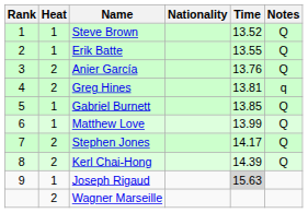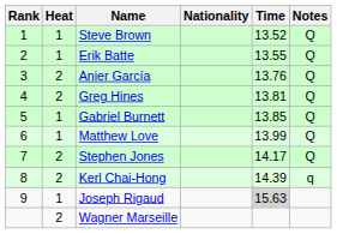 <table class="wikitable sortable" style="text-align:center; font-size:95%">
 <tr>
 <th>Rank</th>
 <th>Heat</th>
 <th>Name</th>
 <th>Nationality</th>
 <th>Time</th>
 <th>Notes</th>
 </tr>
 <tr bgcolor=ccffcc>
 <td>1</td>
 <td>1</td>
 <td align=left><a href='#'>Steve Brown</a></td>
 <td align=left></td>
 <td>13.52</td>
 <td>Q</td>
 </tr>
 <tr bgcolor=ccffcc>
 <td>2</td>
 <td>1</td>
 <td align=left><a href='#'>Erik Batte</a></td>
 <td align=left></td>
 <td>13.55</td>
 <td>Q</td>
 </tr>
 <tr bgcolor=ccffcc>
 <td>3</td>
 <td>2</td>
 <td align=left><a href='#'>Anier García</a></td>
 <td align=left></td>
 <td>13.76</td>
 <td>Q</td>
 </tr>
 <tr bgcolor=ccffcc>
 <td>4</td>
 <td>2</td>
 <td align=left><a href='#'>Greg Hines</a></td>
 <td align=left></td>
 <td>13.81</td>
-<td>q</td>
+<td>Q</td>
 </tr>
 <tr bgcolor=ccffcc>
 <td>5</td>
 <td>1</td>
 <td align=left><a href='#'>Gabriel Burnett</a></td>
 <td align=left></td>
 <td>13.85</td>
 <td>Q</td>
 </tr>
 <tr bgcolor=ddffdd>
 <td>6</td>
 <td>1</td>
 <td align=left><a href='#'>Matthew Love</a></td>
 <td align=left></td>
 <td>13.99</td>
 <td>Q</td>
 </tr>
 <tr bgcolor=ccffcc>
 <td>7</td>
 <td>2</td>
 <td align=left><a href='#'>Stephen Jones</a></td>
 <td align=left></td>
 <td>14.17</td>
 <td>Q</td>
 </tr>
 <tr bgcolor=ddffdd>
 <td>8</td>
 <td>2</td>
 <td align=left><a href='#'>Kerl Chai-Hong</a></td>
 <td align=left></td>
 <td>14.39</td>
-<td>Q</td>
+<td>q</td>
 </tr>
 <tr>
 <td>9</td>
 <td>1</td>
 <td align=left><a href='#'>Joseph Rigaud</a></td>
 <td align=left></td>
 <td style="background: lightgrey;">15.63</td>
 <td></td>
 </tr>
 <tr>
 <td></td>
 <td>2</td>
 <td align=left><a href='#'>Wagner Marseille</a></td>
 <td align=left></td>
 <td></td>
 <td></td>
 </tr>
 </table>
